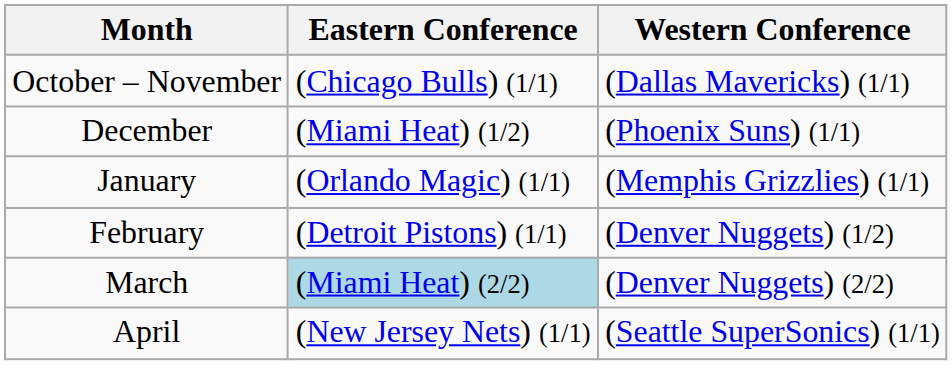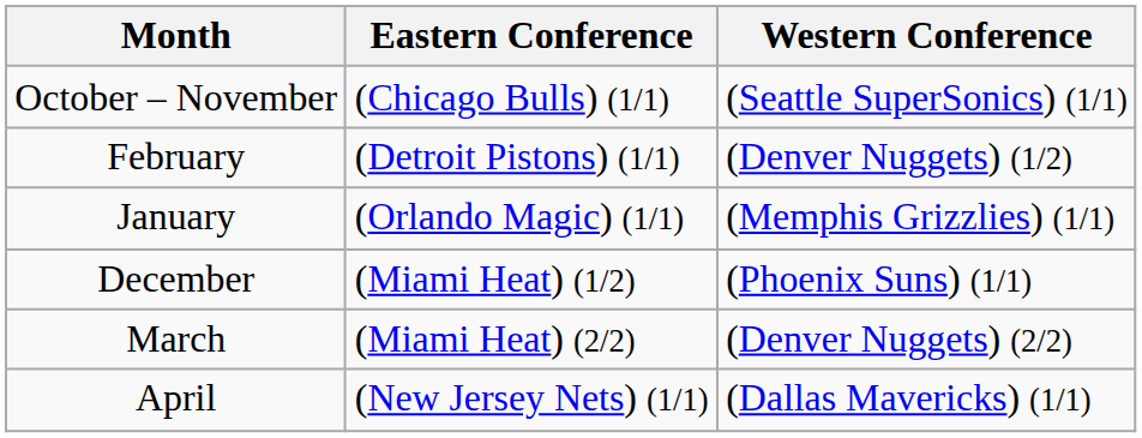 <table class="wikitable sortable">
 <tr>
 <th>Month</th>
 <th>Eastern Conference</th>
 <th>Western Conference</th>
 </tr>
 <tr>
 <td align=center>October – November</td>
 <td> (<a href='#'>Chicago Bulls</a>) <small>(1/1)</small></td>
-<td> (<a href='#'>Dallas Mavericks</a>) <small>(1/1)</small></td>
+<td> (<a href='#'>Seattle SuperSonics</a>) <small>(1/1)</small></td>
+</tr>
+<tr>
+<td align=center>February</td>
+<td> (<a href='#'>Detroit Pistons</a>) <small>(1/1)</small></td>
+<td> (<a href='#'>Denver Nuggets</a>) <small>(1/2)</small></td>
+</tr>
+<tr>
+<td align=center>January</td>
+<td> (<a href='#'>Orlando Magic</a>) <small>(1/1)</small></td>
+<td> (<a href='#'>Memphis Grizzlies</a>) <small>(1/1)</small></td>
 </tr>
 <tr>
 <td align=center>December</td>
 <td> (<a href='#'>Miami Heat</a>) <small>(1/2)</small></td>
 <td> (<a href='#'>Phoenix Suns</a>) <small>(1/1)</small></td>
 </tr>
 <tr>
-<td align=center>January</td>
-<td> (<a href='#'>Orlando Magic</a>) <small>(1/1)</small></td>
-<td> (<a href='#'>Memphis Grizzlies</a>) <small>(1/1)</small></td>
-</tr>
-<tr>
-<td align=center>February</td>
-<td> (<a href='#'>Detroit Pistons</a>) <small>(1/1)</small></td>
-<td> (<a href='#'>Denver Nuggets</a>) <small>(1/2)</small></td>
-</tr>
-<tr>
 <td align=center>March</td>
-<td style="background: lightblue;"> (<a href='#'>Miami Heat</a>) <small>(2/2)</small></td>
+<td> (<a href='#'>Miami Heat</a>) <small>(2/2)</small></td>
 <td> (<a href='#'>Denver Nuggets</a>) <small>(2/2)</small></td>
 </tr>
 <tr>
 <td align=center>April</td>
 <td> (<a href='#'>New Jersey Nets</a>) <small>(1/1)</small></td>
-<td> (<a href='#'>Seattle SuperSonics</a>) <small>(1/1)</small></td>
+<td> (<a href='#'>Dallas Mavericks</a>) <small>(1/1)</small></td>
 </tr>
 </table>
